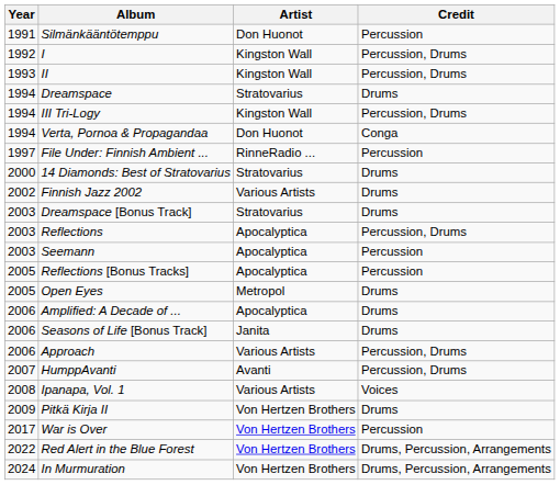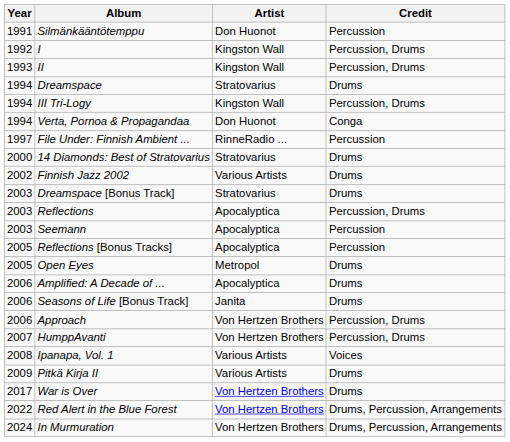 <table class="wikitable">
 <tr>
 <th>Year</th>
 <th>Album</th>
 <th>Artist</th>
 <th>Credit</th>
 </tr>
 <tr>
 <td>1991</td>
 <td><em>Silmänkääntötemppu</em></td>
 <td>Don Huonot</td>
 <td>Percussion</td>
 </tr>
 <tr>
 <td>1992</td>
 <td><em>I</em></td>
 <td>Kingston Wall</td>
 <td>Percussion, Drums</td>
 </tr>
 <tr>
 <td>1993</td>
 <td><em>II</em></td>
 <td>Kingston Wall</td>
 <td>Percussion, Drums</td>
 </tr>
 <tr>
 <td>1994</td>
 <td><em>Dreamspace</em></td>
 <td>Stratovarius</td>
 <td>Drums</td>
 </tr>
 <tr>
 <td>1994</td>
 <td><em>III Tri-Logy</em></td>
 <td>Kingston Wall</td>
 <td>Percussion, Drums</td>
 </tr>
 <tr>
 <td>1994</td>
 <td><em>Verta, Pornoa & Propagandaa</em></td>
 <td>Don Huonot</td>
 <td>Conga</td>
 </tr>
 <tr>
 <td>1997</td>
 <td><em>File Under: Finnish Ambient ...</em></td>
 <td>RinneRadio ...</td>
 <td>Percussion</td>
 </tr>
 <tr>
 <td>2000</td>
 <td><em>14 Diamonds: Best of Stratovarius</em></td>
 <td>Stratovarius</td>
 <td>Drums</td>
 </tr>
 <tr>
 <td>2002</td>
 <td><em>Finnish Jazz 2002</em></td>
 <td>Various Artists</td>
 <td>Drums</td>
 </tr>
 <tr>
 <td>2003</td>
 <td><em>Dreamspace</em> [Bonus Track]</td>
 <td>Stratovarius</td>
 <td>Drums</td>
 </tr>
 <tr>
 <td>2003</td>
 <td><em>Reflections</em></td>
 <td>Apocalyptica</td>
 <td>Percussion, Drums</td>
 </tr>
 <tr>
 <td>2003</td>
 <td><em>Seemann</em></td>
 <td>Apocalyptica</td>
 <td>Percussion</td>
 </tr>
 <tr>
 <td>2005</td>
 <td><em>Reflections</em> [Bonus Tracks]</td>
 <td>Apocalyptica</td>
 <td>Percussion</td>
 </tr>
 <tr>
 <td>2005</td>
 <td><em>Open Eyes</em></td>
 <td>Metropol</td>
 <td>Drums</td>
 </tr>
 <tr>
 <td>2006</td>
 <td><em>Amplified: A Decade of ...</em></td>
 <td>Apocalyptica</td>
 <td>Drums</td>
 </tr>
 <tr>
 <td>2006</td>
 <td><em>Seasons of Life</em> [Bonus Track]</td>
 <td>Janita</td>
 <td>Drums</td>
 </tr>
 <tr>
 <td>2006</td>
 <td><em>Approach</em></td>
-<td>Various Artists</td>
+<td>Von Hertzen Brothers</td>
 <td>Percussion, Drums</td>
 </tr>
 <tr>
 <td>2007</td>
 <td><em>HumppAvanti</em></td>
-<td>Avanti</td>
+<td>Von Hertzen Brothers</td>
 <td>Percussion, Drums</td>
 </tr>
 <tr>
 <td>2008</td>
 <td><em>Ipanapa, Vol. 1</em></td>
 <td>Various Artists</td>
 <td>Voices</td>
 </tr>
 <tr>
 <td>2009</td>
 <td><em>Pitkä Kirja II</em></td>
-<td>Von Hertzen Brothers</td>
+<td>Various Artists</td>
 <td>Drums</td>
 </tr>
 <tr>
 <td>2017</td>
 <td><em>War is Over</em></td>
 <td><a href='#'>Von Hertzen Brothers</a></td>
-<td>Percussion</td>
+<td>Drums</td>
 </tr>
 <tr>
 <td>2022</td>
 <td><em>Red Alert in the Blue Forest</em></td>
 <td><a href='#'>Von Hertzen Brothers</a></td>
 <td>Drums, Percussion, Arrangements</td>
 </tr>
 <tr>
 <td>2024</td>
 <td><em>In Murmuration</em></td>
 <td>Von Hertzen Brothers</td>
 <td>Drums, Percussion, Arrangements</td>
 </tr>
 </table>
